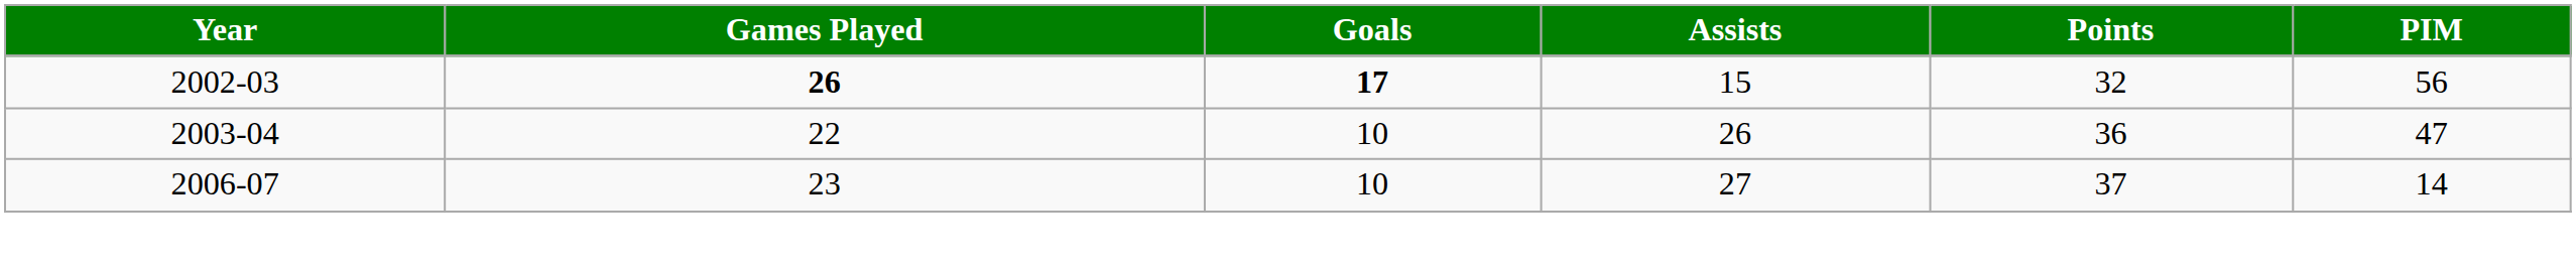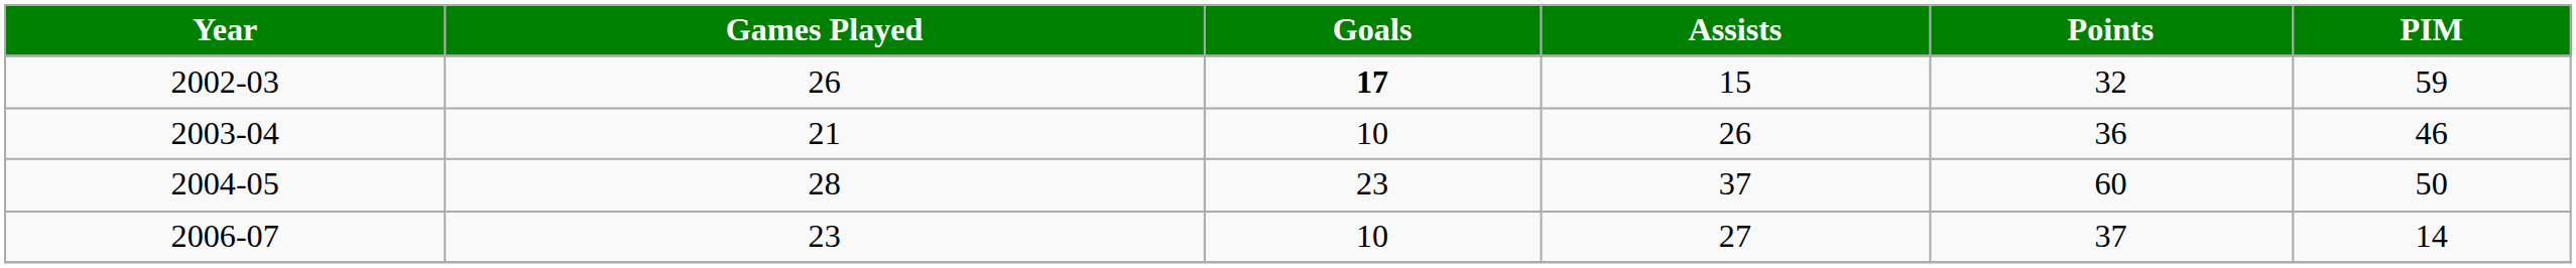 <table class="wikitable" width="80%">
 <tr align="center"  style="background:green;color:#FFFFFF;">
 <td><strong>Year</strong></td>
 <td><strong>Games Played</strong></td>
 <td><strong>Goals</strong></td>
 <td><strong>Assists</strong></td>
 <td><strong>Points</strong></td>
 <td><strong>PIM</strong></td>
 </tr>
 <tr align="center" bgcolor="">
 </tr>
 <tr align="center" bgcolor="">
 <td>2002-03</td>
-<td><strong>26</strong></td>
+<td>26</td>
 <td><strong>17</strong></td>
 <td>15</td>
 <td>32</td>
-<td>56</td>
+<td>59</td>
 </tr>
 <tr align="center" bgcolor="">
 <td>2003-04</td>
-<td>22</td>
+<td>21</td>
 <td>10</td>
 <td>26</td>
 <td>36</td>
-<td>47</td>
+<td>46</td>
+</tr>
+<tr align="center" bgcolor="">
+<td>2004-05</td>
+<td>28</td>
+<td>23</td>
+<td>37</td>
+<td>60</td>
+<td>50</td>
 </tr>
 <tr align="center" bgcolor="">
 <td>2006-07</td>
 <td>23</td>
 <td>10</td>
 <td>27</td>
 <td>37</td>
 <td>14</td>
 </tr>
 <tr align="center" bgcolor="">
 </tr>
 </table>
